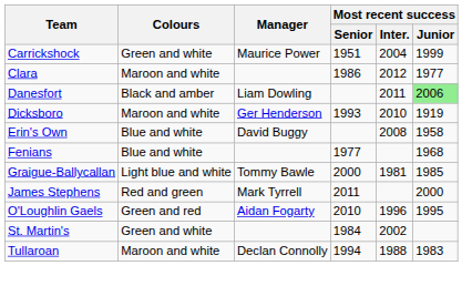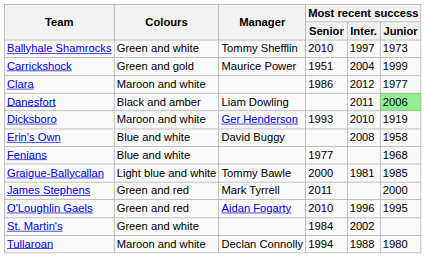 <table class="wikitable">
 <tr>
 <th rowspan="2">Team</th>
 <th rowspan="2">Colours</th>
 <th rowspan="2">Manager</th>
 <th colspan="3">Most recent success</th>
 </tr>
 <tr>
 <th>Senior</th>
 <th>Inter.</th>
 <th>Junior</th>
 </tr>
 <tr>
+<td><a href='#'>Ballyhale Shamrocks</a></td>
+<td>Green and white</td>
+<td>Tommy Shefflin</td>
+<td>2010</td>
+<td>1997</td>
+<td>1973</td>
+</tr>
+<tr>
 <td><a href='#'>Carrickshock</a></td>
-<td>Green and white</td>
+<td>Green and gold</td>
 <td>Maurice Power</td>
 <td>1951</td>
 <td>2004</td>
 <td>1999</td>
 </tr>
 <tr>
 <td><a href='#'>Clara</a></td>
 <td>Maroon and white</td>
 <td></td>
 <td>1986</td>
 <td>2012</td>
 <td>1977</td>
 </tr>
 <tr>
 <td><a href='#'>Danesfort</a></td>
 <td>Black and amber</td>
 <td>Liam Dowling</td>
 <td></td>
 <td>2011</td>
 <td style="background: lightgreen;">2006</td>
 </tr>
 <tr>
 <td><a href='#'>Dicksboro</a></td>
 <td>Maroon and white</td>
 <td><a href='#'>Ger Henderson</a></td>
 <td>1993</td>
 <td>2010</td>
 <td>1919</td>
 </tr>
 <tr>
 <td><a href='#'>Erin's Own</a></td>
 <td>Blue and white</td>
 <td>David Buggy</td>
 <td></td>
 <td>2008</td>
 <td>1958</td>
 </tr>
 <tr>
 <td><a href='#'>Fenians</a></td>
 <td>Blue and white</td>
 <td></td>
 <td>1977</td>
 <td></td>
 <td>1968</td>
 </tr>
 <tr>
 <td><a href='#'>Graigue-Ballycallan</a></td>
 <td>Light blue and white</td>
 <td>Tommy Bawle</td>
 <td>2000</td>
 <td>1981</td>
 <td>1985</td>
 </tr>
 <tr>
 <td><a href='#'>James Stephens</a></td>
-<td>Red and green</td>
+<td>Green and red</td>
 <td>Mark Tyrrell</td>
 <td>2011</td>
 <td></td>
 <td>2000</td>
 </tr>
 <tr>
 <td><a href='#'>O'Loughlin Gaels</a></td>
 <td>Green and red</td>
 <td><a href='#'>Aidan Fogarty</a></td>
 <td>2010</td>
 <td>1996</td>
 <td>1995</td>
 </tr>
 <tr>
 <td><a href='#'>St. Martin's</a></td>
 <td>Green and white</td>
 <td></td>
 <td>1984</td>
 <td>2002</td>
 <td></td>
 </tr>
 <tr>
 <td><a href='#'>Tullaroan</a></td>
 <td>Maroon and white</td>
 <td>Declan Connolly</td>
 <td>1994</td>
 <td>1988</td>
-<td>1983</td>
+<td>1980</td>
 </tr>
 </table>
